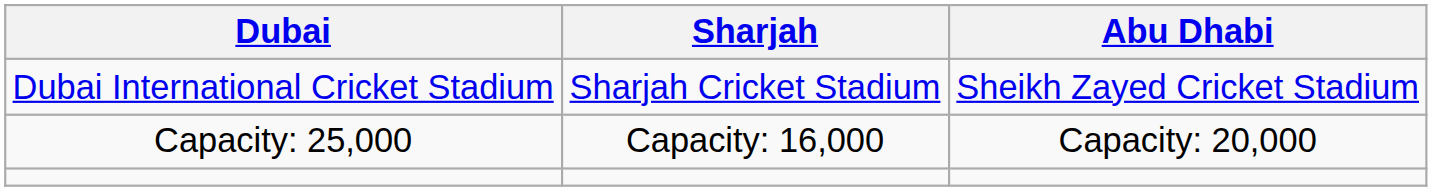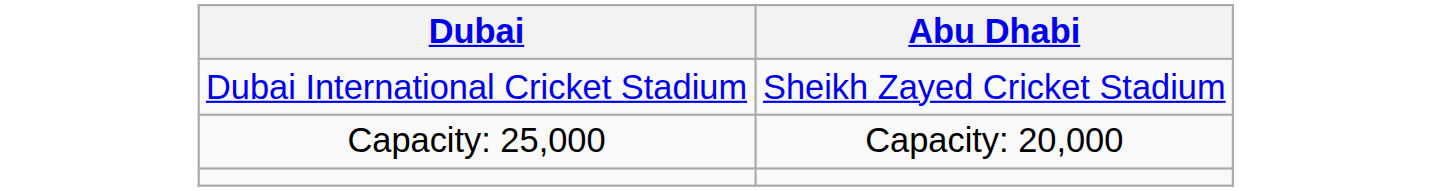 <table class="wikitable" style="text-align:center;margin:auto" style="font-size:95%;">
 <tr>
 <th><a href='#'>Dubai</a></th>
-<th><a href='#'>Sharjah</a></th>
 <th><a href='#'>Abu Dhabi</a></th>
 </tr>
 <tr>
 <td><a href='#'>Dubai International Cricket Stadium</a></td>
-<td><a href='#'>Sharjah Cricket Stadium</a></td>
 <td><a href='#'>Sheikh Zayed Cricket Stadium</a></td>
 </tr>
 <tr>
 <td>Capacity: 25,000</td>
-<td>Capacity: 16,000</td>
 <td>Capacity: 20,000</td>
 </tr>
 <tr>
 <td></td>
 <td></td>
-<td></td>
 </tr>
 </table>
